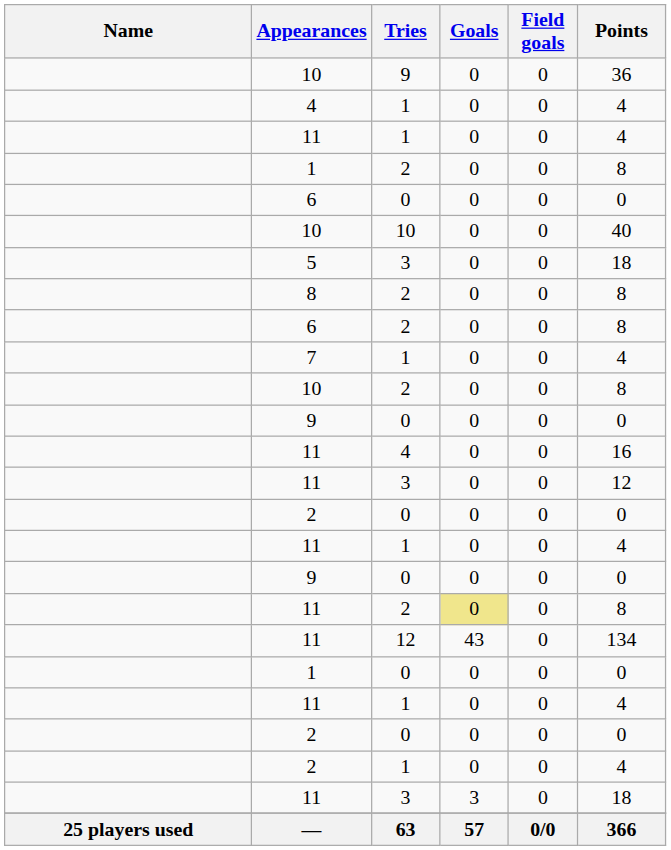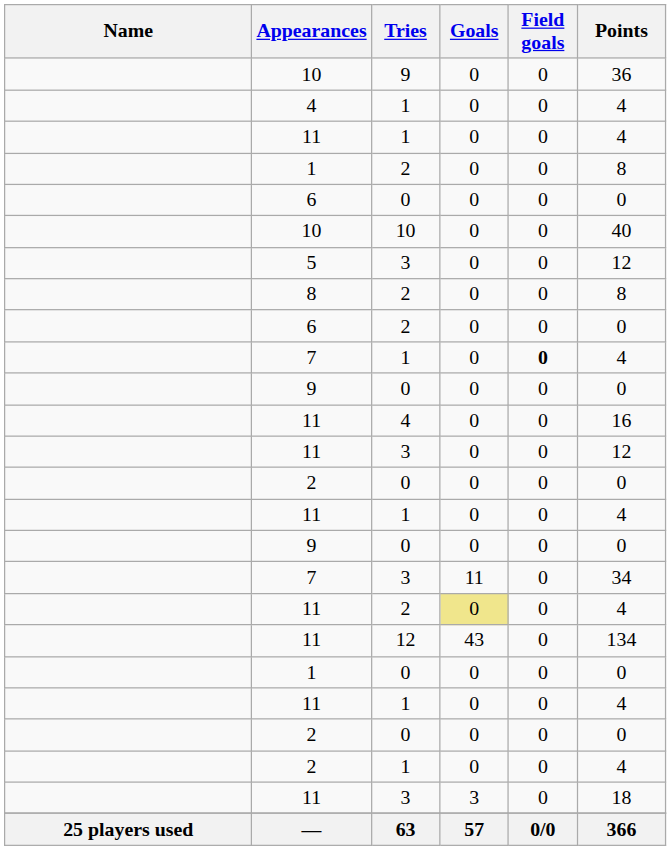 <table class="wikitable sortable" style="text-align: center;">
 <tr>
 <th style="width:12em">Name</th>
 <th><a href='#'>Appearances</a></th>
 <th style="width:3em"><a href='#'>Tries</a></th>
 <th style="width:3em"><a href='#'>Goals</a></th>
 <th style="width:3em"><a href='#'>Field goals</a></th>
 <th style="width:4em">Points</th>
 </tr>
 <tr>
 <td style="text-align:left;"></td>
 <td>10</td>
 <td>9</td>
 <td>0</td>
 <td>0</td>
 <td>36</td>
 </tr>
 <tr>
 <td style="text-align:left;"></td>
 <td>4</td>
 <td>1</td>
 <td>0</td>
 <td>0</td>
 <td>4</td>
 </tr>
 <tr>
 <td style="text-align:left;"></td>
 <td>11</td>
 <td>1</td>
 <td>0</td>
 <td>0</td>
 <td>4</td>
 </tr>
 <tr>
 <td style="text-align:left;"></td>
 <td>1</td>
 <td>2</td>
 <td>0</td>
 <td>0</td>
 <td>8</td>
 </tr>
 <tr>
 <td style="text-align:left;"></td>
 <td>6</td>
 <td>0</td>
 <td>0</td>
 <td>0</td>
 <td>0</td>
 </tr>
 <tr>
 <td style="text-align:left;"></td>
 <td>10</td>
 <td>10</td>
 <td>0</td>
 <td>0</td>
 <td>40</td>
 </tr>
 <tr>
 <td style="text-align:left;"></td>
 <td>5</td>
 <td>3</td>
 <td>0</td>
 <td>0</td>
-<td>18</td>
+<td>12</td>
 </tr>
 <tr>
 <td style="text-align:left;"></td>
 <td>8</td>
 <td>2</td>
 <td>0</td>
 <td>0</td>
 <td>8</td>
 </tr>
 <tr>
 <td style="text-align:left;"></td>
 <td>6</td>
 <td>2</td>
 <td>0</td>
 <td>0</td>
-<td>8</td>
+<td>0</td>
 </tr>
 <tr>
 <td style="text-align:left;"></td>
 <td>7</td>
 <td>1</td>
 <td>0</td>
-<td>0</td>
+<td><strong>0</strong></td>
 <td>4</td>
-</tr>
-<tr>
-<td style="text-align:left;"></td>
-<td>10</td>
-<td>2</td>
-<td>0</td>
-<td>0</td>
-<td>8</td>
 </tr>
 <tr>
 <td style="text-align:left;"></td>
 <td>9</td>
 <td>0</td>
 <td>0</td>
 <td>0</td>
 <td>0</td>
 </tr>
 <tr>
 <td style="text-align:left;"></td>
 <td>11</td>
 <td>4</td>
 <td>0</td>
 <td>0</td>
 <td>16</td>
 </tr>
 <tr>
 <td style="text-align:left;"></td>
 <td>11</td>
 <td>3</td>
 <td>0</td>
 <td>0</td>
 <td>12</td>
 </tr>
 <tr>
 <td style="text-align:left;"></td>
 <td>2</td>
 <td>0</td>
 <td>0</td>
 <td>0</td>
 <td>0</td>
 </tr>
 <tr>
 <td style="text-align:left;"></td>
 <td>11</td>
 <td>1</td>
 <td>0</td>
 <td>0</td>
 <td>4</td>
 </tr>
 <tr>
 <td style="text-align:left;"></td>
 <td>9</td>
 <td>0</td>
 <td>0</td>
 <td>0</td>
 <td>0</td>
 </tr>
 <tr>
 <td style="text-align:left;"></td>
+<td>7</td>
+<td>3</td>
+<td>11</td>
+<td>0</td>
+<td>34</td>
+</tr>
+<tr>
+<td style="text-align:left;"></td>
 <td>11</td>
 <td>2</td>
 <td style="background: khaki;">0</td>
 <td>0</td>
-<td>8</td>
+<td>4</td>
 </tr>
 <tr>
 <td style="text-align:left;"></td>
 <td>11</td>
 <td>12</td>
 <td>43</td>
 <td>0</td>
 <td>134</td>
 </tr>
 <tr>
 <td style="text-align:left;"></td>
 <td>1</td>
 <td>0</td>
 <td>0</td>
 <td>0</td>
 <td>0</td>
 </tr>
 <tr>
 <td style="text-align:left;"></td>
 <td>11</td>
 <td>1</td>
 <td>0</td>
 <td>0</td>
 <td>4</td>
 </tr>
 <tr>
 <td style="text-align:left;"></td>
 <td>2</td>
 <td>0</td>
 <td>0</td>
 <td>0</td>
 <td>0</td>
 </tr>
 <tr>
 <td style="text-align:left;"></td>
 <td>2</td>
 <td>1</td>
 <td>0</td>
 <td>0</td>
 <td>4</td>
 </tr>
 <tr>
 <td style="text-align:left;"></td>
 <td>11</td>
 <td>3</td>
 <td>3</td>
 <td>0</td>
 <td>18</td>
 </tr>
 <tr>
 </tr>
 <tr class="sortbottom">
 <th>25 players used</th>
 <th>—</th>
 <th>63</th>
 <th>57</th>
 <th>0/0</th>
 <th>366</th>
 </tr>
 </table>
